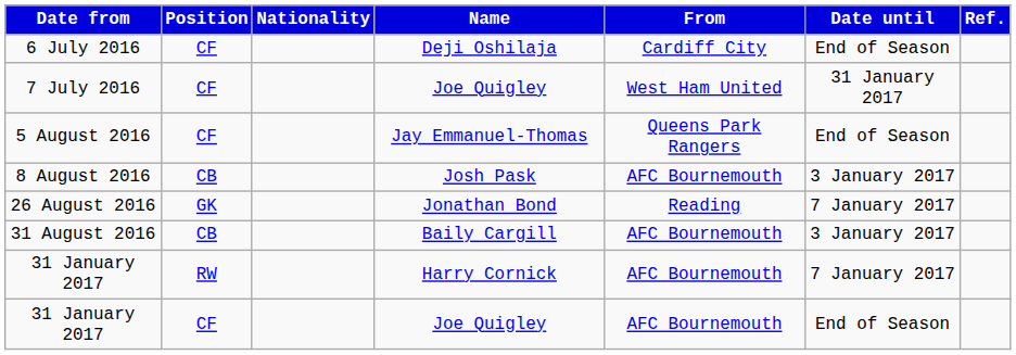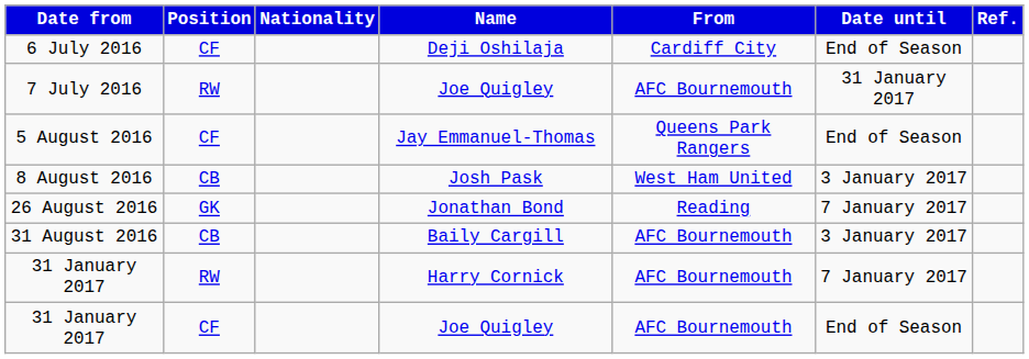 <table class="wikitable"  style="text-align:center; font-size:90%; ">
 <tr>
 <th style="background:#0000DD; color:#FFFFFF; width:100px;">Date from</th>
 <th style="background:#0000DD; color:#FFFFFF; width:50px;">Position</th>
 <th style="background:#0000DD; color:#FFFFFF; width:50px;">Nationality</th>
 <th style="background:#0000DD; color:#FFFFFF; width:150px;">Name</th>
 <th style="background:#0000DD; color:#FFFFFF; width:130px;">From</th>
 <th style="background:#0000DD; color:#FFFFFF; width:100px;">Date until</th>
 <th style="background:#0000DD; color:#FFFFFF; width:25px;">Ref.</th>
 </tr>
 <tr>
 <td>6 July 2016</td>
 <td><a href='#'>CF</a></td>
 <td></td>
 <td><a href='#'>Deji Oshilaja</a></td>
 <td><a href='#'>Cardiff City</a></td>
 <td>End of Season</td>
 <td></td>
 </tr>
 <tr>
 <td>7 July 2016</td>
-<td><a href='#'>CF</a></td>
+<td><a href='#'>RW</a></td>
 <td></td>
 <td><a href='#'>Joe Quigley</a></td>
-<td><a href='#'>West Ham United</a></td>
+<td><a href='#'>AFC Bournemouth</a></td>
 <td>31 January 2017</td>
 <td></td>
 </tr>
 <tr>
 <td>5 August 2016</td>
 <td><a href='#'>CF</a></td>
 <td></td>
 <td><a href='#'>Jay Emmanuel-Thomas</a></td>
 <td><a href='#'>Queens Park Rangers</a></td>
 <td>End of Season</td>
 <td></td>
 </tr>
 <tr>
 <td>8 August 2016</td>
 <td><a href='#'>CB</a></td>
 <td></td>
 <td><a href='#'>Josh Pask</a></td>
-<td><a href='#'>AFC Bournemouth</a></td>
+<td><a href='#'>West Ham United</a></td>
 <td>3 January 2017</td>
 <td></td>
 </tr>
 <tr>
 <td>26 August 2016</td>
 <td><a href='#'>GK</a></td>
 <td></td>
 <td><a href='#'>Jonathan Bond</a></td>
 <td><a href='#'>Reading</a></td>
 <td>7 January 2017</td>
 <td></td>
 </tr>
 <tr>
 <td>31 August 2016</td>
 <td><a href='#'>CB</a></td>
 <td></td>
 <td><a href='#'>Baily Cargill</a></td>
 <td><a href='#'>AFC Bournemouth</a></td>
 <td>3 January 2017</td>
 <td></td>
 </tr>
 <tr>
 <td>31 January 2017</td>
 <td><a href='#'>RW</a></td>
 <td></td>
 <td><a href='#'>Harry Cornick</a></td>
 <td><a href='#'>AFC Bournemouth</a></td>
 <td>7 January 2017</td>
 <td></td>
 </tr>
 <tr>
 <td>31 January 2017</td>
 <td><a href='#'>CF</a></td>
 <td></td>
 <td><a href='#'>Joe Quigley</a></td>
 <td><a href='#'>AFC Bournemouth</a></td>
 <td>End of Season</td>
 <td></td>
 </tr>
 </table>
